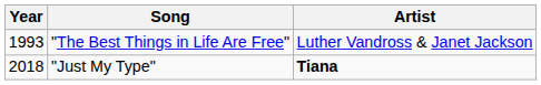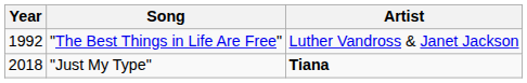 <table class="wikitable sortable">
 <tr>
 <th>Year</th>
 <th>Song</th>
 <th>Artist</th>
 </tr>
 <tr>
-<td>1993</td>
+<td>1992</td>
 <td>"<a href='#'>The Best Things in Life Are Free</a>"</td>
 <td><a href='#'>Luther Vandross</a> & <a href='#'>Janet Jackson</a></td>
 </tr>
 <tr>
 <td>2018</td>
 <td>"Just My Type"</td>
 <td><strong>Tiana</strong></td>
 </tr>
 </table>
